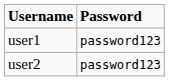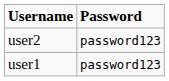 <table class="wikitable">
 <tr>
 <td><strong>Username</strong></td>
 <td><strong>Password</strong></td>
 </tr>
 <tr>
+<td>user2</td>
+<td><kbd>password123</kbd></td>
+</tr>
+<tr>
 <td>user1</td>
 <td><kbd>password123</kbd></td>
 </tr>
-<tr>
-<td>user2</td>
-<td><kbd>password123</kbd></td>
-</tr>
 </table>
